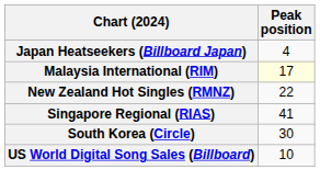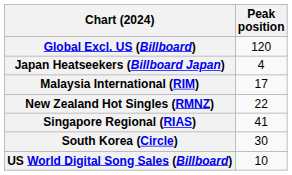 <table class="wikitable sortable plainrowheaders" style="text-align:center">
 <tr>
 <th scope="col">Chart (2024)</th>
 <th scope="col">Peak<br>position</th>
+</tr>
+<tr>
+<th scope="row"><a href='#'>Global Excl. US</a> (<em><a href='#'>Billboard</a></em>)</th>
+<td>120</td>
 </tr>
 <tr>
 <th scope="row">Japan Heatseekers (<em><a href='#'>Billboard Japan</a></em>)</th>
 <td>4</td>
 </tr>
 <tr>
 <th scope="row">Malaysia International (<a href='#'>RIM</a>)</th>
-<td style="background: lightyellow;">17</td>
+<td>17</td>
 </tr>
 <tr>
 <th scope="row">New Zealand Hot Singles (<a href='#'>RMNZ</a>)</th>
 <td>22</td>
 </tr>
 <tr>
 <th scope="row">Singapore Regional (<a href='#'>RIAS</a>)</th>
 <td>41</td>
 </tr>
 <tr>
 <th scope="row">South Korea (<a href='#'>Circle</a>)</th>
 <td>30</td>
 </tr>
 <tr>
 <th scope="row">US <a href='#'>World Digital Song Sales</a> (<em><a href='#'>Billboard</a></em>)</th>
 <td>10</td>
 </tr>
 </table>
